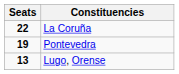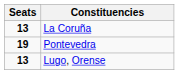 <table class="wikitable" style="text-align:left;">
 <tr>
 <th width="50">Seats</th>
 <th width="200">Constituencies</th>
 </tr>
 <tr>
-<td align="center"><strong>22</strong></td>
+<td align="center"><strong>13</strong></td>
 <td><a href='#'>La Coruña</a></td>
 </tr>
 <tr>
 <td align="center"><strong>19</strong></td>
 <td><a href='#'>Pontevedra</a></td>
 </tr>
 <tr>
 <td align="center"><strong>13</strong></td>
 <td><a href='#'>Lugo</a>, <a href='#'>Orense</a></td>
 </tr>
 </table>
